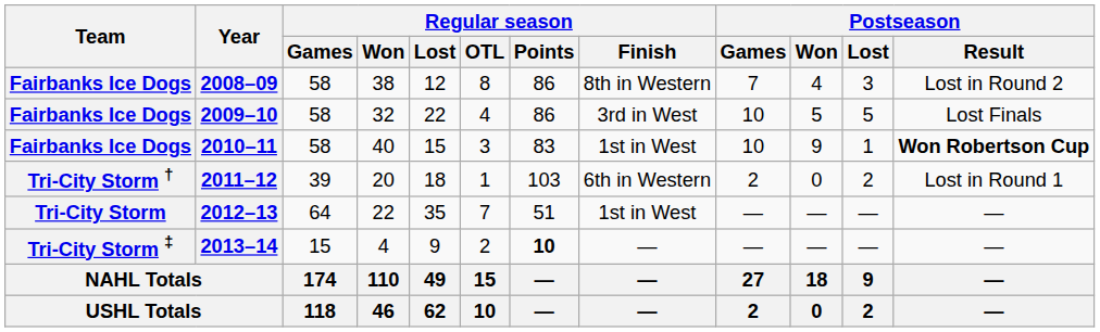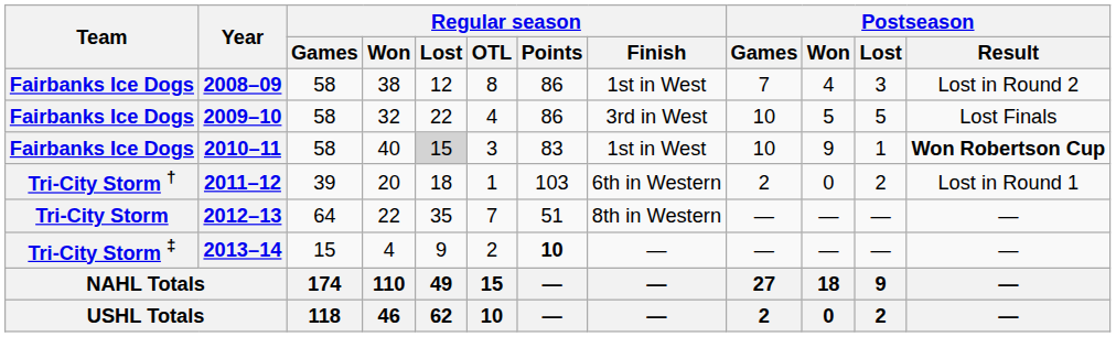 <table class="wikitable" style="font-size: 95%; text-align:center;">
 <tr>
 <th rowspan="2">Team</th>
 <th rowspan="2">Year</th>
 <th colspan="6"><a href='#'>Regular season</a></th>
 <th colspan="4"><a href='#'>Postseason</a></th>
 </tr>
 <tr>
 <th>Games</th>
 <th>Won</th>
 <th>Lost</th>
 <th>OTL</th>
 <th>Points</th>
 <th>Finish</th>
 <th>Games</th>
 <th>Won</th>
 <th>Lost</th>
 <th>Result</th>
 </tr>
 <tr>
 <th><a href='#'>Fairbanks Ice Dogs</a></th>
 <th><a href='#'>2008–09</a></th>
 <td>58</td>
 <td>38</td>
 <td>12</td>
 <td>8</td>
 <td>86</td>
-<td>8th in Western</td>
+<td>1st in West</td>
 <td>7</td>
 <td>4</td>
 <td>3</td>
 <td>Lost in Round 2</td>
 </tr>
 <tr>
 <th><a href='#'>Fairbanks Ice Dogs</a></th>
 <th><a href='#'>2009–10</a></th>
 <td>58</td>
 <td>32</td>
 <td>22</td>
 <td>4</td>
 <td>86</td>
 <td>3rd in West</td>
 <td>10</td>
 <td>5</td>
 <td>5</td>
 <td>Lost Finals</td>
 </tr>
 <tr>
 <th><a href='#'>Fairbanks Ice Dogs</a></th>
 <th><a href='#'>2010–11</a></th>
 <td>58</td>
 <td>40</td>
-<td>15</td>
+<td style="background: lightgrey;">15</td>
 <td>3</td>
 <td>83</td>
 <td>1st in West</td>
 <td>10</td>
 <td>9</td>
 <td>1</td>
 <td><strong>Won Robertson Cup</strong></td>
 </tr>
 <tr>
 <th><a href='#'>Tri-City Storm</a> <sup>†</sup></th>
 <th><a href='#'>2011–12</a></th>
 <td>39</td>
 <td>20</td>
 <td>18</td>
 <td>1</td>
 <td>103</td>
 <td>6th in Western</td>
 <td>2</td>
 <td>0</td>
 <td>2</td>
 <td>Lost in Round 1</td>
 </tr>
 <tr>
 <th><a href='#'>Tri-City Storm</a></th>
 <th><a href='#'>2012–13</a></th>
 <td>64</td>
 <td>22</td>
 <td>35</td>
 <td>7</td>
 <td>51</td>
-<td>1st in West</td>
+<td>8th in Western</td>
 <td>—</td>
 <td>—</td>
 <td>—</td>
 <td>—</td>
 </tr>
 <tr>
 <th><a href='#'>Tri-City Storm</a> <sup>‡</sup></th>
 <th><a href='#'>2013–14</a></th>
 <td>15</td>
 <td>4</td>
 <td>9</td>
 <td>2</td>
 <td><strong>10</strong></td>
 <td>—</td>
 <td>—</td>
 <td>—</td>
 <td>—</td>
 <td>—</td>
 </tr>
 <tr bgcolor="#e0e0e0">
 <th colspan="2">NAHL Totals</th>
 <th>174</th>
 <th>110</th>
 <th>49</th>
 <th>15</th>
 <th>—</th>
 <th>—</th>
 <th>27</th>
 <th>18</th>
 <th>9</th>
 <th>—</th>
 </tr>
 <tr bgcolor="#e0e0e0">
 <th colspan="2">USHL Totals</th>
 <th>118</th>
 <th>46</th>
 <th>62</th>
 <th>10</th>
 <th>—</th>
 <th>—</th>
 <th>2</th>
 <th>0</th>
 <th>2</th>
 <th>—</th>
 </tr>
 </table>
